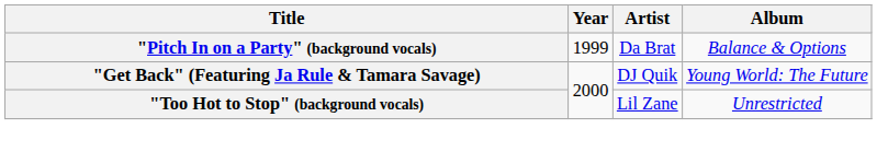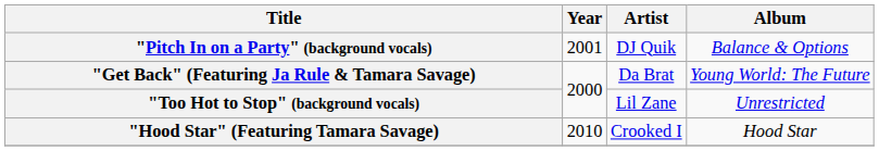 <table class="wikitable plainrowheaders" style="text-align:center;">
 <tr>
 <th scope="col" style="width:31em;">Title</th>
 <th scope="col">Year</th>
 <th scope="col">Artist</th>
 <th scope="col">Album</th>
 </tr>
 <tr>
 <th scope="row">"<a href='#'>Pitch In on a Party</a>" <small>(background vocals)</small></th>
-<td>1999</td>
-<td><a href='#'>Da Brat</a></td>
+<td>2001</td>
+<td><a href='#'>DJ Quik</a></td>
 <td><em><a href='#'>Balance & Options</a></em></td>
 </tr>
 <tr>
 <th scope="row">"Get Back" (Featuring <a href='#'>Ja Rule</a> & Tamara Savage)</th>
 <td rowspan="2">2000</td>
-<td><a href='#'>DJ Quik</a></td>
+<td><a href='#'>Da Brat</a></td>
 <td><em><a href='#'>Young World: The Future</a></em></td>
 </tr>
 <tr>
 <th scope="row">"Too Hot to Stop" <small>(background vocals)</small></th>
 <td><a href='#'>Lil Zane</a></td>
 <td><em><a href='#'>Unrestricted</a></em></td>
 </tr>
 <tr>
+<th scope="row">"Hood Star" (Featuring Tamara Savage)</th>
+<td>2010</td>
+<td><a href='#'>Crooked I</a></td>
+<td><em>Hood Star</em></td>
+</tr>
+<tr>
 </tr>
 </table>
